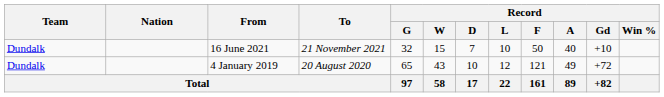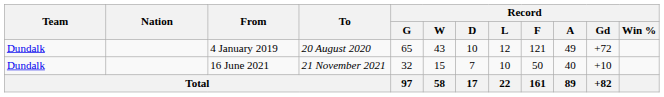 <table class="wikitable" style="text-align: center">
 <tr>
 <th rowspan=2 width=140>Team</th>
 <th rowspan=2 width=140>Nation</th>
 <th rowspan=2 width=125>From</th>
 <th rowspan=2 width=125>To</th>
 <th colspan=8>Record</th>
 </tr>
 <tr>
 <th width=40>G</th>
 <th width=40>W</th>
 <th width=40>D</th>
 <th width=40>L</th>
 <th width=40>F</th>
 <th width=40>A</th>
 <th width=40>Gd</th>
 <th width=50>Win %</th>
 </tr>
 <tr>
 <td align="left"><a href='#'>Dundalk</a></td>
 <td align="left"></td>
+<td align=left>4 January 2019</td>
+<td align=left><em>20 August 2020</em></td>
+<td>65</td>
+<td>43</td>
+<td>10</td>
+<td>12</td>
+<td>121</td>
+<td>49</td>
+<td>+72</td>
+<td></td>
+</tr>
+<tr>
+<td align="left"><a href='#'>Dundalk</a></td>
+<td align="left"></td>
 <td align=left>16 June 2021</td>
 <td align=left><em>21 November 2021</em></td>
 <td>32</td>
 <td>15</td>
 <td>7</td>
 <td>10</td>
 <td>50</td>
 <td>40</td>
 <td>+10</td>
-<td></td>
-</tr>
-<tr>
-<td align="left"><a href='#'>Dundalk</a></td>
-<td align="left"></td>
-<td align=left>4 January 2019</td>
-<td align=left><em>20 August 2020</em></td>
-<td>65</td>
-<td>43</td>
-<td>10</td>
-<td>12</td>
-<td>121</td>
-<td>49</td>
-<td>+72</td>
 <td></td>
 </tr>
 <tr>
 <th align="center" colspan="4">Total</th>
 <th>97</th>
 <th>58</th>
 <th>17</th>
 <th>22</th>
 <th>161</th>
 <th>89</th>
 <th>+82</th>
 <th></th>
 </tr>
 </table>
